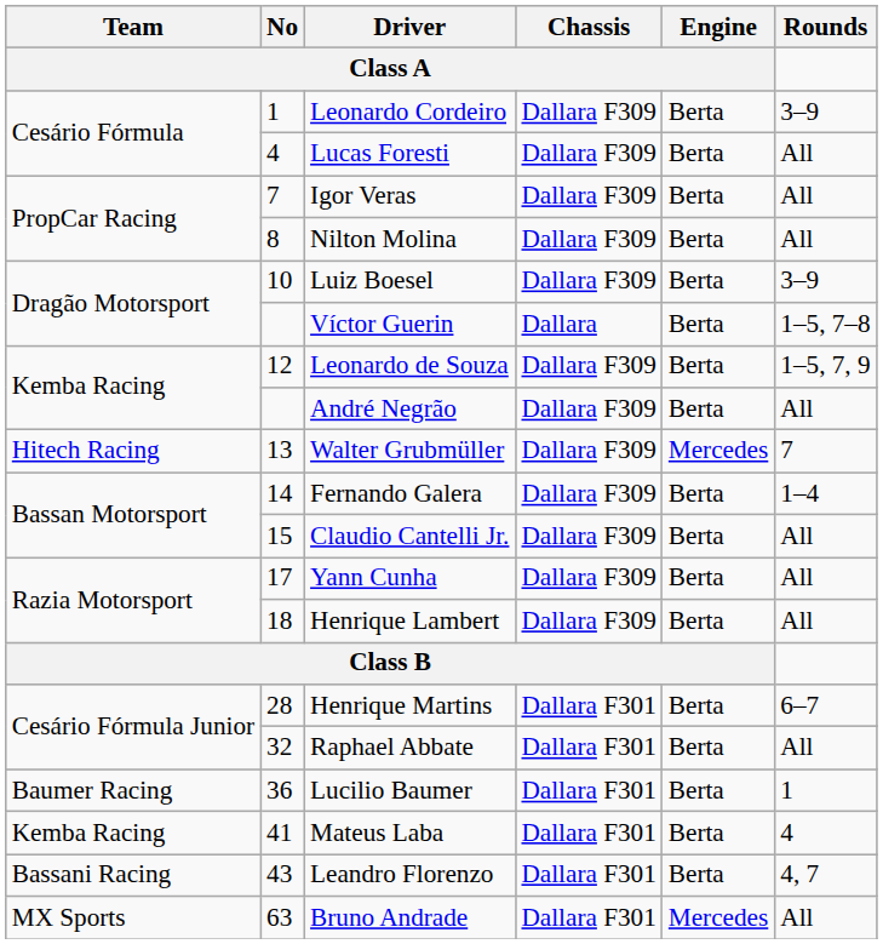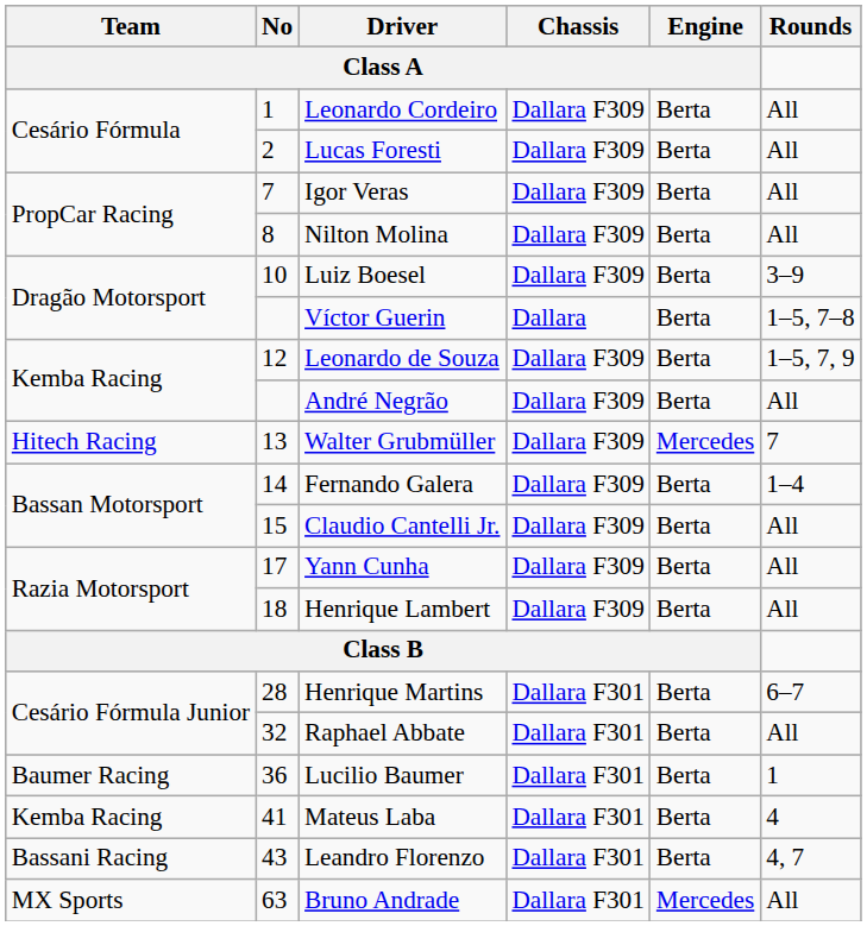 <table class="wikitable" style="font-size: 85%;">
 <tr>
 <th>Team</th>
 <th>No</th>
 <th>Driver</th>
 <th>Chassis</th>
 <th>Engine</th>
 <th>Rounds</th>
 </tr>
 <tr>
 <th colspan=5>Class A</th>
 </tr>
 <tr>
 <td rowspan=2> Cesário Fórmula</td>
 <td>1</td>
 <td> <a href='#'>Leonardo Cordeiro</a></td>
 <td><a href='#'>Dallara</a> F309</td>
 <td>Berta</td>
-<td>3–9</td>
+<td>All</td>
 </tr>
 <tr>
-<td>4</td>
+<td>2</td>
 <td> <a href='#'>Lucas Foresti</a></td>
 <td><a href='#'>Dallara</a> F309</td>
 <td>Berta</td>
 <td>All</td>
 </tr>
 <tr>
 <td rowspan=2> PropCar Racing</td>
 <td>7</td>
 <td> Igor Veras</td>
 <td><a href='#'>Dallara</a> F309</td>
 <td>Berta</td>
 <td>All</td>
 </tr>
 <tr>
 <td>8</td>
 <td> Nilton Molina</td>
 <td><a href='#'>Dallara</a> F309</td>
 <td>Berta</td>
 <td>All</td>
 </tr>
 <tr>
 <td rowspan=2> Dragão Motorsport</td>
 <td>10</td>
 <td> Luiz Boesel</td>
 <td><a href='#'>Dallara</a> F309</td>
 <td>Berta</td>
 <td>3–9</td>
 </tr>
 <tr>
 <td></td>
 <td> <a href='#'>Víctor Guerin</a></td>
 <td><a href='#'>Dallara</a> </td>
 <td>Berta</td>
 <td>1–5, 7–8</td>
 </tr>
 <tr>
 <td rowspan=2> Kemba Racing</td>
 <td>12</td>
 <td> <a href='#'>Leonardo de Souza</a></td>
 <td><a href='#'>Dallara</a> F309</td>
 <td>Berta</td>
 <td>1–5, 7, 9</td>
 </tr>
 <tr>
 <td></td>
 <td> <a href='#'>André Negrão</a></td>
 <td><a href='#'>Dallara</a> F309</td>
 <td>Berta</td>
 <td>All</td>
 </tr>
 <tr>
 <td> <a href='#'>Hitech Racing</a></td>
 <td>13</td>
 <td> <a href='#'>Walter Grubmüller</a></td>
 <td><a href='#'>Dallara</a> F309</td>
 <td><a href='#'>Mercedes</a></td>
 <td>7</td>
 </tr>
 <tr>
 <td rowspan=2> Bassan Motorsport</td>
 <td>14</td>
 <td> Fernando Galera</td>
 <td><a href='#'>Dallara</a> F309</td>
 <td>Berta</td>
 <td>1–4</td>
 </tr>
 <tr>
 <td>15</td>
 <td> <a href='#'>Claudio Cantelli Jr.</a></td>
 <td><a href='#'>Dallara</a> F309</td>
 <td>Berta</td>
 <td>All</td>
 </tr>
 <tr>
 <td rowspan=2> Razia Motorsport</td>
 <td>17</td>
 <td> <a href='#'>Yann Cunha</a></td>
 <td><a href='#'>Dallara</a> F309</td>
 <td>Berta</td>
 <td>All</td>
 </tr>
 <tr>
 <td>18</td>
 <td> Henrique Lambert</td>
 <td><a href='#'>Dallara</a> F309</td>
 <td>Berta</td>
 <td>All</td>
 </tr>
 <tr>
 <th colspan=5>Class B</th>
 </tr>
 <tr>
 <td rowspan=2> Cesário Fórmula Junior</td>
 <td>28</td>
 <td> Henrique Martins</td>
 <td><a href='#'>Dallara</a> F301</td>
 <td>Berta</td>
 <td>6–7</td>
 </tr>
 <tr>
 <td>32</td>
 <td> Raphael Abbate</td>
 <td><a href='#'>Dallara</a> F301</td>
 <td>Berta</td>
 <td>All</td>
 </tr>
 <tr>
 <td> Baumer Racing</td>
 <td>36</td>
 <td> Lucilio Baumer</td>
 <td><a href='#'>Dallara</a> F301</td>
 <td>Berta</td>
 <td>1</td>
 </tr>
 <tr>
 <td> Kemba Racing</td>
 <td>41</td>
 <td> Mateus Laba</td>
 <td><a href='#'>Dallara</a> F301</td>
 <td>Berta</td>
 <td>4</td>
 </tr>
 <tr>
 <td> Bassani Racing</td>
 <td>43</td>
 <td> Leandro Florenzo</td>
 <td><a href='#'>Dallara</a> F301</td>
 <td>Berta</td>
 <td>4, 7</td>
 </tr>
 <tr>
 <td> MX Sports</td>
 <td>63</td>
 <td> <a href='#'>Bruno Andrade</a></td>
 <td><a href='#'>Dallara</a> F301</td>
 <td><a href='#'>Mercedes</a></td>
 <td>All</td>
 </tr>
 <tr>
 </tr>
 </table>
